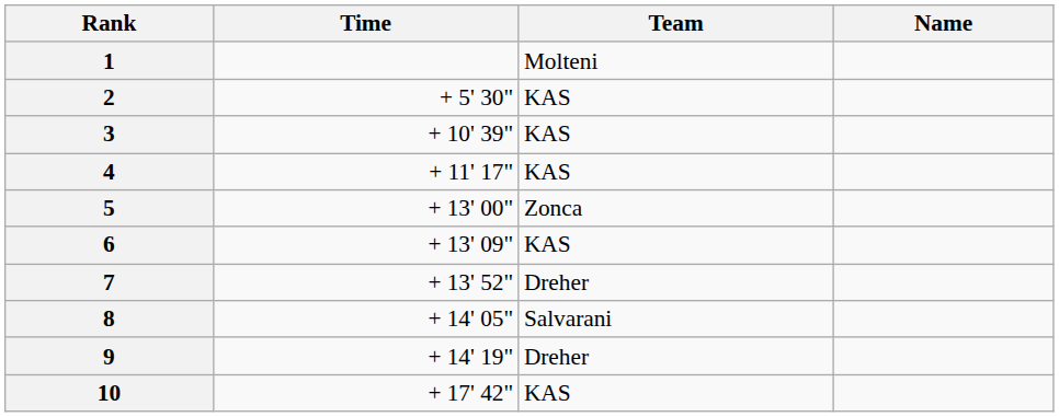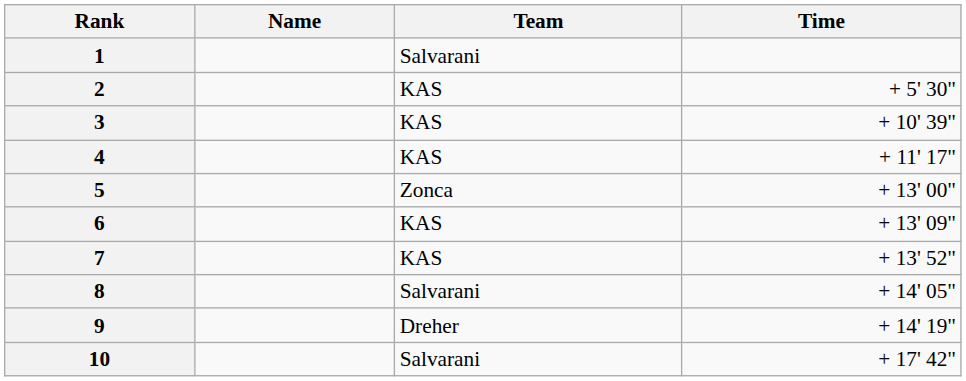 <table class="wikitable" style="width:45em;margin-bottom:0;">
 <tr>
 <th>Rank</th>
+<th>Name</th>
+<th>Team</th>
 <th>Time</th>
-<th>Team</th>
-<th>Name</th>
 </tr>
 <tr>
 <th style="text-align:center">1</th>
+<td> </td>
+<td>Salvarani</td>
 <td align="right"></td>
-<td>Molteni</td>
-<td> </td>
 </tr>
 <tr>
 <th style="text-align:center">2</th>
+<td></td>
+<td>KAS</td>
 <td align="right">+ 5' 30"</td>
-<td>KAS</td>
-<td></td>
 </tr>
 <tr>
 <th style="text-align:center">3</th>
+<td></td>
+<td>KAS</td>
 <td align="right">+ 10' 39"</td>
-<td>KAS</td>
-<td></td>
 </tr>
 <tr>
 <th style="text-align:center">4</th>
+<td></td>
+<td>KAS</td>
 <td align="right">+ 11' 17"</td>
-<td>KAS</td>
-<td></td>
 </tr>
 <tr>
 <th style="text-align:center">5</th>
+<td></td>
+<td>Zonca</td>
 <td align="right">+ 13' 00"</td>
-<td>Zonca</td>
-<td></td>
 </tr>
 <tr>
 <th style="text-align:center">6</th>
+<td></td>
+<td>KAS</td>
 <td align="right">+ 13' 09"</td>
-<td>KAS</td>
-<td></td>
 </tr>
 <tr>
 <th style="text-align:center">7</th>
+<td> </td>
+<td>KAS</td>
 <td align="right">+ 13' 52"</td>
-<td>Dreher</td>
-<td> </td>
 </tr>
 <tr>
 <th style="text-align:center">8</th>
+<td></td>
+<td>Salvarani</td>
 <td align="right">+ 14' 05"</td>
-<td>Salvarani</td>
-<td></td>
 </tr>
 <tr>
 <th style="text-align:center">9</th>
+<td></td>
+<td>Dreher</td>
 <td align="right">+ 14' 19"</td>
-<td>Dreher</td>
-<td></td>
 </tr>
 <tr>
 <th style="text-align:center">10</th>
+<td></td>
+<td>Salvarani</td>
 <td align="right">+ 17' 42"</td>
-<td>KAS</td>
-<td></td>
 </tr>
 </table>
